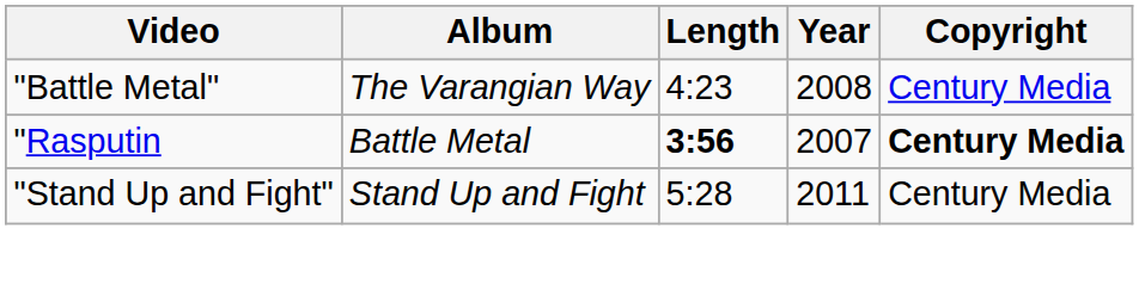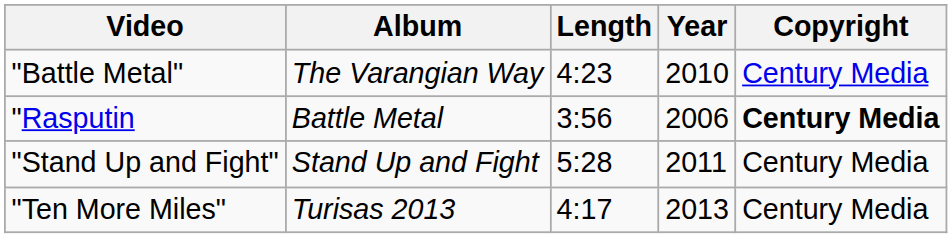 <table class="wikitable">
 <tr>
 <th>Video</th>
 <th>Album</th>
 <th>Length</th>
 <th>Year</th>
 <th>Copyright</th>
 </tr>
 <tr>
 <td>"Battle Metal"</td>
 <td><em>The Varangian Way</em></td>
 <td>4:23</td>
-<td>2008</td>
+<td>2010</td>
 <td><a href='#'>Century Media</a></td>
 </tr>
 <tr>
 <td>"<a href='#'>Rasputin</a></td>
 <td><em>Battle Metal</em></td>
-<td><strong>3:56</strong></td>
-<td>2007</td>
+<td>3:56</td>
+<td>2006</td>
 <td><strong>Century Media</strong></td>
 </tr>
 <tr>
 <td>"Stand Up and Fight"</td>
 <td><em>Stand Up and Fight</em></td>
 <td>5:28</td>
 <td>2011</td>
 <td>Century Media</td>
 </tr>
+<tr>
+<td>"Ten More Miles"</td>
+<td><em>Turisas 2013</em></td>
+<td>4:17</td>
+<td>2013</td>
+<td>Century Media</td>
+</tr>
 </table>
